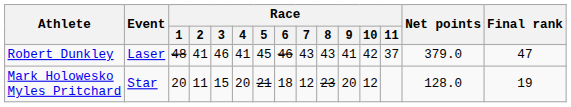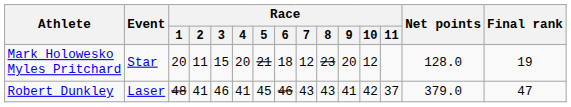 <table class="wikitable" style="font-size:90%">
 <tr>
 <th rowspan="2">Athlete</th>
 <th rowspan="2">Event</th>
 <th colspan=11>Race</th>
 <th rowspan=2>Net points</th>
 <th rowspan=2>Final rank</th>
 </tr>
 <tr style="font-size:95%">
 <th>1</th>
 <th>2</th>
 <th>3</th>
 <th>4</th>
 <th>5</th>
 <th>6</th>
 <th>7</th>
 <th>8</th>
 <th>9</th>
 <th>10</th>
 <th>11</th>
 </tr>
 <tr align=center>
+<td align=left><a href='#'>Mark Holowesko</a><br><a href='#'>Myles Pritchard</a></td>
+<td align=left><a href='#'>Star</a></td>
+<td>20</td>
+<td>11</td>
+<td>15</td>
+<td>20</td>
+<td><s>21</s></td>
+<td>18</td>
+<td>12</td>
+<td><s>23</s></td>
+<td>20</td>
+<td>12</td>
+<td></td>
+<td>128.0</td>
+<td>19</td>
+</tr>
+<tr align=center>
 <td align=left><a href='#'>Robert Dunkley</a></td>
 <td align=left><a href='#'>Laser</a></td>
 <td><s>48</s></td>
 <td>41</td>
 <td>46</td>
 <td>41</td>
 <td>45</td>
 <td><s>46</s></td>
 <td>43</td>
 <td>43</td>
 <td>41</td>
 <td>42</td>
 <td>37</td>
 <td>379.0</td>
 <td>47</td>
 </tr>
-<tr align=center>
-<td align=left><a href='#'>Mark Holowesko</a><br><a href='#'>Myles Pritchard</a></td>
-<td align=left><a href='#'>Star</a></td>
-<td>20</td>
-<td>11</td>
-<td>15</td>
-<td>20</td>
-<td><s>21</s></td>
-<td>18</td>
-<td>12</td>
-<td><s>23</s></td>
-<td>20</td>
-<td>12</td>
-<td></td>
-<td>128.0</td>
-<td>19</td>
-</tr>
 </table>
